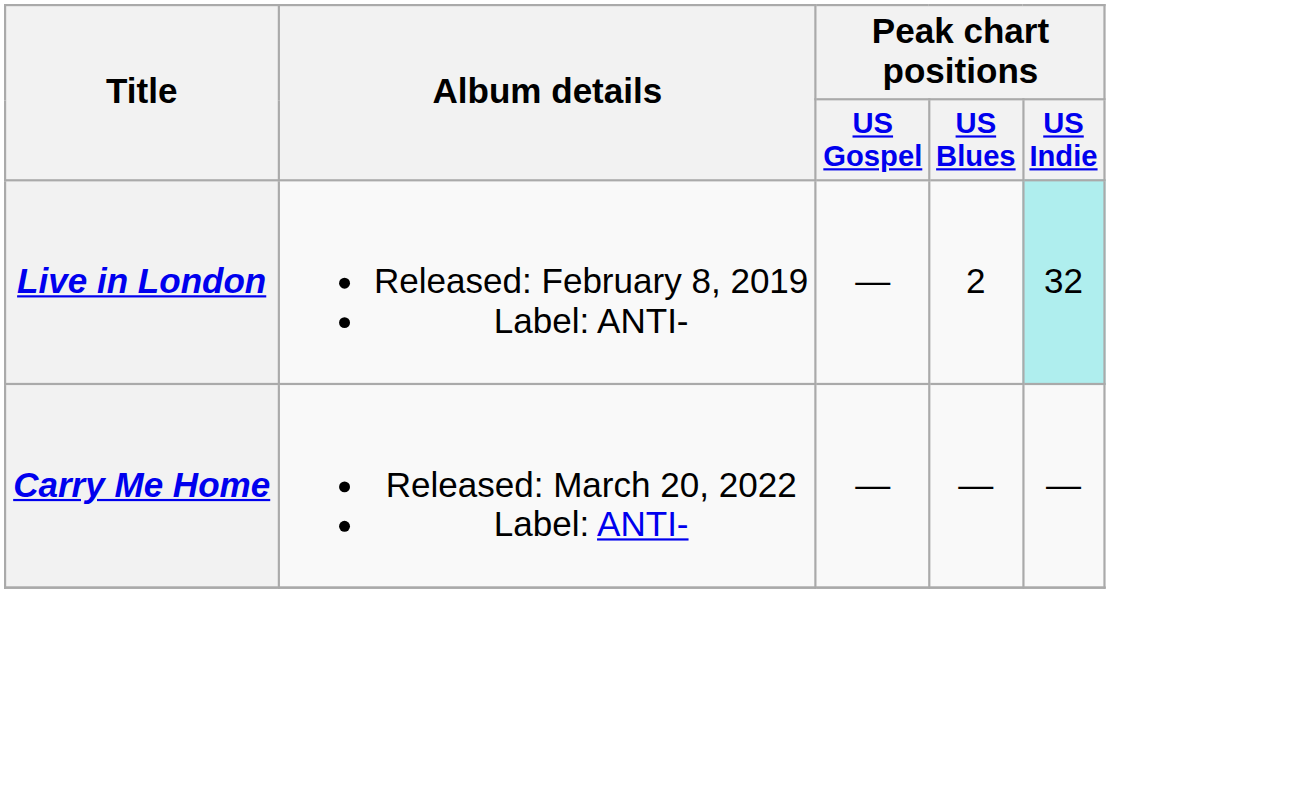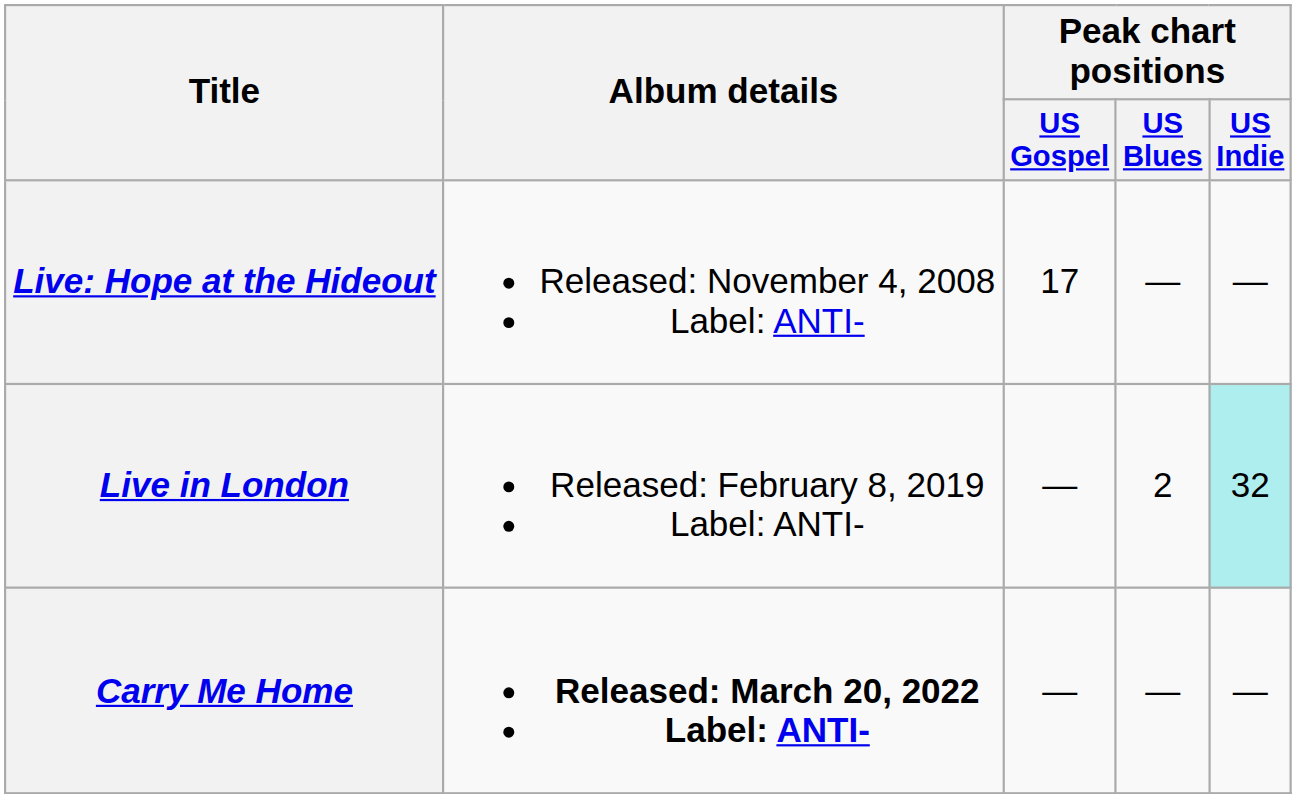 <table class="wikitable plainrowheaders" style="text-align:center;">
 <tr>
 <th rowspan = "2">Title</th>
 <th rowspan = "2">Album details</th>
 <th colspan="3">Peak chart<br>positions</th>
 </tr>
 <tr style="font-size:smaller;">
 <th><a href='#'>US<br>Gospel</a><br></th>
 <th><a href='#'>US<br>Blues</a><br></th>
 <th><a href='#'>US<br>Indie</a><br></th>
 </tr>
 <tr>
+<th scope = "row"><em><a href='#'>Live: Hope at the Hideout</a></em></th>
+<td><br><ul><li>Released: November 4, 2008</li><li>Label: <a href='#'>ANTI-</a></li></ul></td>
+<td>17</td>
+<td>—</td>
+<td>—</td>
+</tr>
+<tr>
 <th scope = "row"><em><a href='#'>Live in London</a></em></th>
 <td><br><ul><li>Released: February 8, 2019</li><li>Label: ANTI-</li></ul></td>
 <td>—</td>
 <td>2</td>
 <td style="background: paleturquoise;">32</td>
 </tr>
 <tr>
 <th scope = "row"><em><a href='#'>Carry Me Home</a></em></th>
-<td><br><ul><li>Released: March 20, 2022</li><li>Label: <a href='#'>ANTI-</a></li></ul></td>
+<td><strong><br><ul><li>Released: March 20, 2022</li><li>Label: <a href='#'>ANTI-</a></li></ul></strong></td>
 <td>—</td>
 <td>—</td>
 <td>—</td>
 </tr>
 <tr>
 </tr>
 </table>
